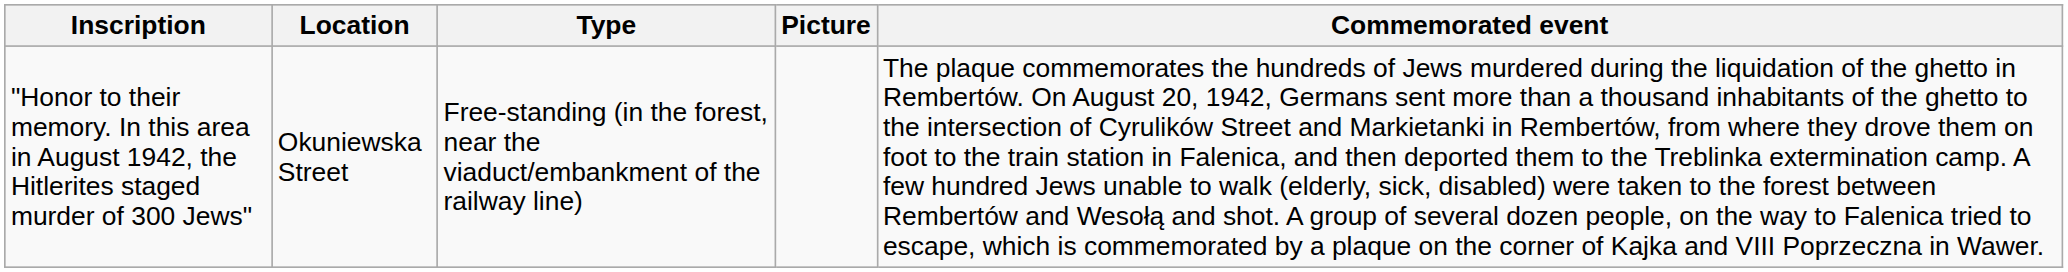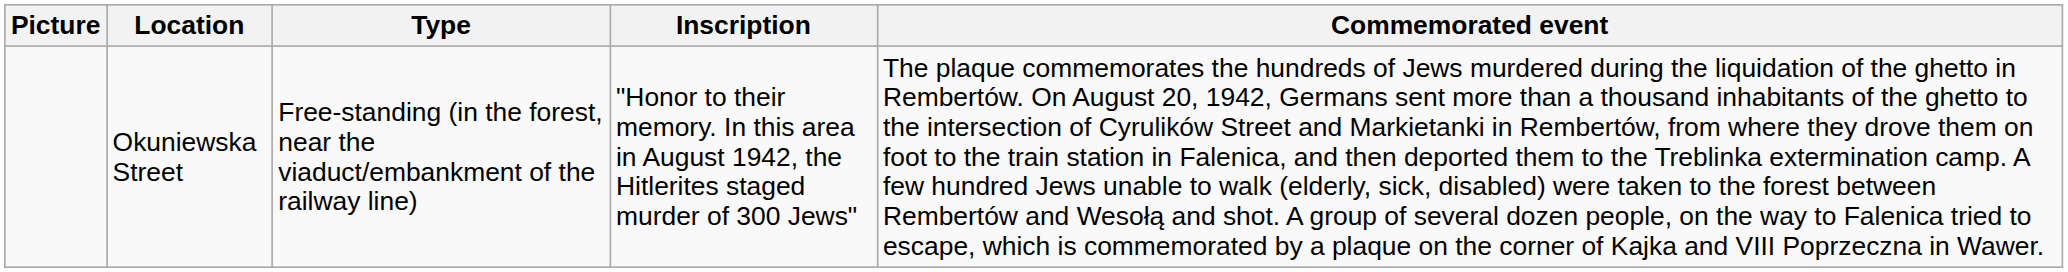 <table class="wikitable sortable">
 <tr>
-<th scope="col">Inscription</th>
+<th scope="col">Picture</th>
 <th scope="col">Location</th>
 <th scope="col">Type</th>
-<th scope="col">Picture</th>
+<th scope="col">Inscription</th>
 <th scope="col">Commemorated event</th>
 </tr>
 <tr>
-<td>"Honor to their memory. In this area in August 1942, the Hitlerites staged murder of 300 Jews"</td>
+<td></td>
 <td>Okuniewska  Street</td>
 <td>Free-standing (in the forest, near the viaduct/embankment of the railway line)</td>
-<td></td>
+<td>"Honor to their memory. In this area in August 1942, the Hitlerites staged murder of 300 Jews"</td>
 <td>The plaque commemorates the hundreds of Jews murdered during the liquidation of the ghetto in Rembertów. On August 20, 1942, Germans sent more than a thousand inhabitants of the ghetto to the intersection of Cyrulików Street and Markietanki in Rembertów, from where they drove them on foot to the train station in Falenica, and then deported them to the Treblinka extermination camp. A few hundred Jews unable to walk (elderly, sick, disabled) were taken to the forest between Rembertów and Wesołą and shot. A group of several dozen people, on the way to Falenica tried to escape, which is commemorated by a plaque on the corner of Kajka and VIII Poprzeczna in Wawer.</td>
 </tr>
 </table>
